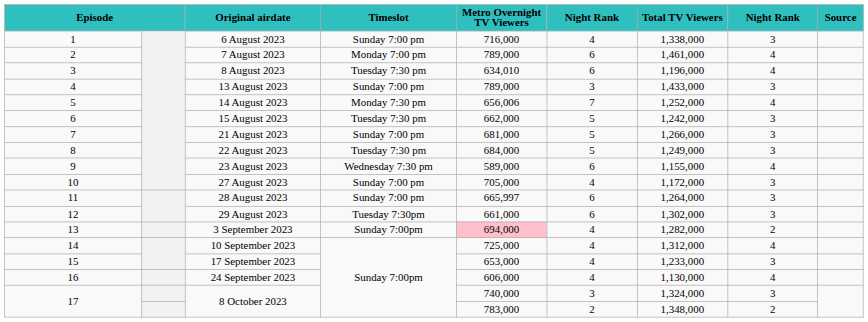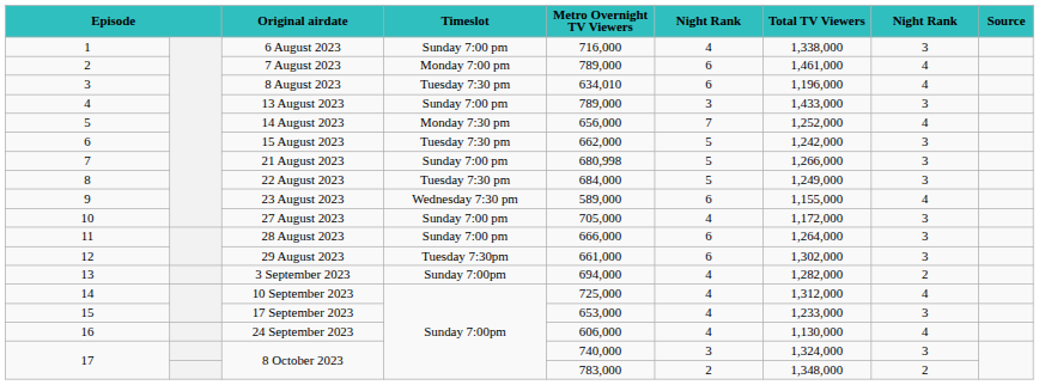 <table class="wikitable plainrowheaders" style="text-align:center; line-height:16px; width:100%">
 <tr>
 <th scope="col" style="background:#30BFBF; width:20%" colspan="2">Episode</th>
 <th scope="col" style="background:#30BFBF; width:15%">Original airdate</th>
 <th scope="col" style="background:#30BFBF; width:15%">Timeslot</th>
 <th scope="col" style="background:#30BFBF; width:10%">Metro Overnight TV Viewers</th>
 <th scope="col" style="background:#30BFBF; width:10%">Night Rank</th>
 <th scope="col" style="background:#30BFBF; width:10%">Total TV Viewers</th>
 <th scope="col" style="background:#30BFBF; width:10%">Night Rank</th>
 <th scope="col" style="background:#30BFBF; width:05%">Source</th>
 </tr>
 <tr>
 <td>1</td>
 <th rowspan="10" scope="row"></th>
 <td>6 August 2023</td>
 <td>Sunday 7:00 pm</td>
 <td>716,000</td>
 <td>4</td>
 <td>1,338,000</td>
 <td>3</td>
 <td></td>
 </tr>
 <tr>
 <td>2</td>
 <td>7 August 2023</td>
 <td>Monday 7:00 pm</td>
 <td>789,000</td>
 <td>6</td>
 <td>1,461,000</td>
 <td>4</td>
 <td></td>
 </tr>
 <tr>
 <td>3</td>
 <td>8 August 2023</td>
 <td>Tuesday 7:30 pm</td>
 <td>634,010</td>
 <td>6</td>
 <td>1,196,000</td>
 <td>4</td>
 <td></td>
 </tr>
 <tr>
 <td>4</td>
 <td>13 August 2023</td>
 <td>Sunday 7:00 pm</td>
 <td>789,000</td>
 <td>3</td>
 <td>1,433,000</td>
 <td>3</td>
 <td></td>
 </tr>
 <tr>
 <td>5</td>
 <td>14 August 2023</td>
 <td>Monday 7:30 pm</td>
-<td>656,006</td>
+<td>656,000</td>
 <td>7</td>
 <td>1,252,000</td>
 <td>4</td>
 <td></td>
 </tr>
 <tr>
 <td>6</td>
 <td>15 August 2023</td>
 <td>Tuesday 7:30 pm</td>
 <td>662,000</td>
 <td>5</td>
 <td>1,242,000</td>
 <td>3</td>
 <td></td>
 </tr>
 <tr>
 <td>7</td>
 <td>21 August 2023</td>
 <td>Sunday 7:00 pm</td>
-<td>681,000</td>
+<td>680,998</td>
 <td>5</td>
 <td>1,266,000</td>
 <td>3</td>
 <td></td>
 </tr>
 <tr>
 <td>8</td>
 <td>22 August 2023</td>
 <td>Tuesday 7:30 pm</td>
 <td>684,000</td>
 <td>5</td>
 <td>1,249,000</td>
 <td>3</td>
 <td></td>
 </tr>
 <tr>
 <td>9</td>
 <td>23 August 2023</td>
 <td>Wednesday 7:30 pm</td>
 <td>589,000</td>
 <td>6</td>
 <td>1,155,000</td>
 <td>4</td>
 <td></td>
 </tr>
 <tr>
 <td>10</td>
 <td>27 August 2023</td>
 <td>Sunday 7:00 pm</td>
 <td>705,000</td>
 <td>4</td>
 <td>1,172,000</td>
 <td>3</td>
 <td></td>
 </tr>
 <tr>
 <td>11</td>
 <th scope="row" rowspan=2></th>
 <td>28 August 2023</td>
 <td>Sunday 7:00 pm</td>
-<td>665,997</td>
+<td>666,000</td>
 <td>6</td>
 <td>1,264,000</td>
 <td>3</td>
 <td></td>
 </tr>
 <tr>
 <td>12</td>
 <td>29 August 2023</td>
 <td>Tuesday 7:30pm</td>
 <td>661,000</td>
 <td>6</td>
 <td>1,302,000</td>
 <td>3</td>
 <td></td>
 </tr>
 <tr>
 <td>13</td>
 <th scope="row"></th>
 <td>3 September 2023</td>
 <td>Sunday 7:00pm</td>
-<td style="background: pink;">694,000</td>
+<td>694,000</td>
 <td>4</td>
 <td>1,282,000</td>
 <td>2</td>
 <td></td>
 </tr>
 <tr>
 <td>14</td>
 <th scope="row" rowspan=2></th>
 <td>10 September 2023</td>
 <td rowspan=5>Sunday 7:00pm</td>
 <td>725,000</td>
 <td>4</td>
 <td>1,312,000</td>
 <td>4</td>
 <td></td>
 </tr>
 <tr>
 <td>15</td>
 <td>17 September 2023</td>
 <td>653,000</td>
 <td>4</td>
 <td>1,233,000</td>
 <td>3</td>
 <td></td>
 </tr>
 <tr>
 <td>16</td>
 <th scope="row"></th>
 <td>24 September 2023</td>
 <td>606,000</td>
 <td>4</td>
 <td>1,130,000</td>
 <td>4</td>
 <td></td>
 </tr>
 <tr>
 <td rowspan="2">17</td>
 <th scope="row"></th>
 <td rowspan="2">8 October 2023</td>
 <td>740,000</td>
 <td>3</td>
 <td>1,324,000</td>
 <td>3</td>
 <td rowspan="2"></td>
 </tr>
 <tr>
 <th scope="row"></th>
 <td>783,000</td>
 <td>2</td>
 <td>1,348,000</td>
 <td>2</td>
 </tr>
 </table>
